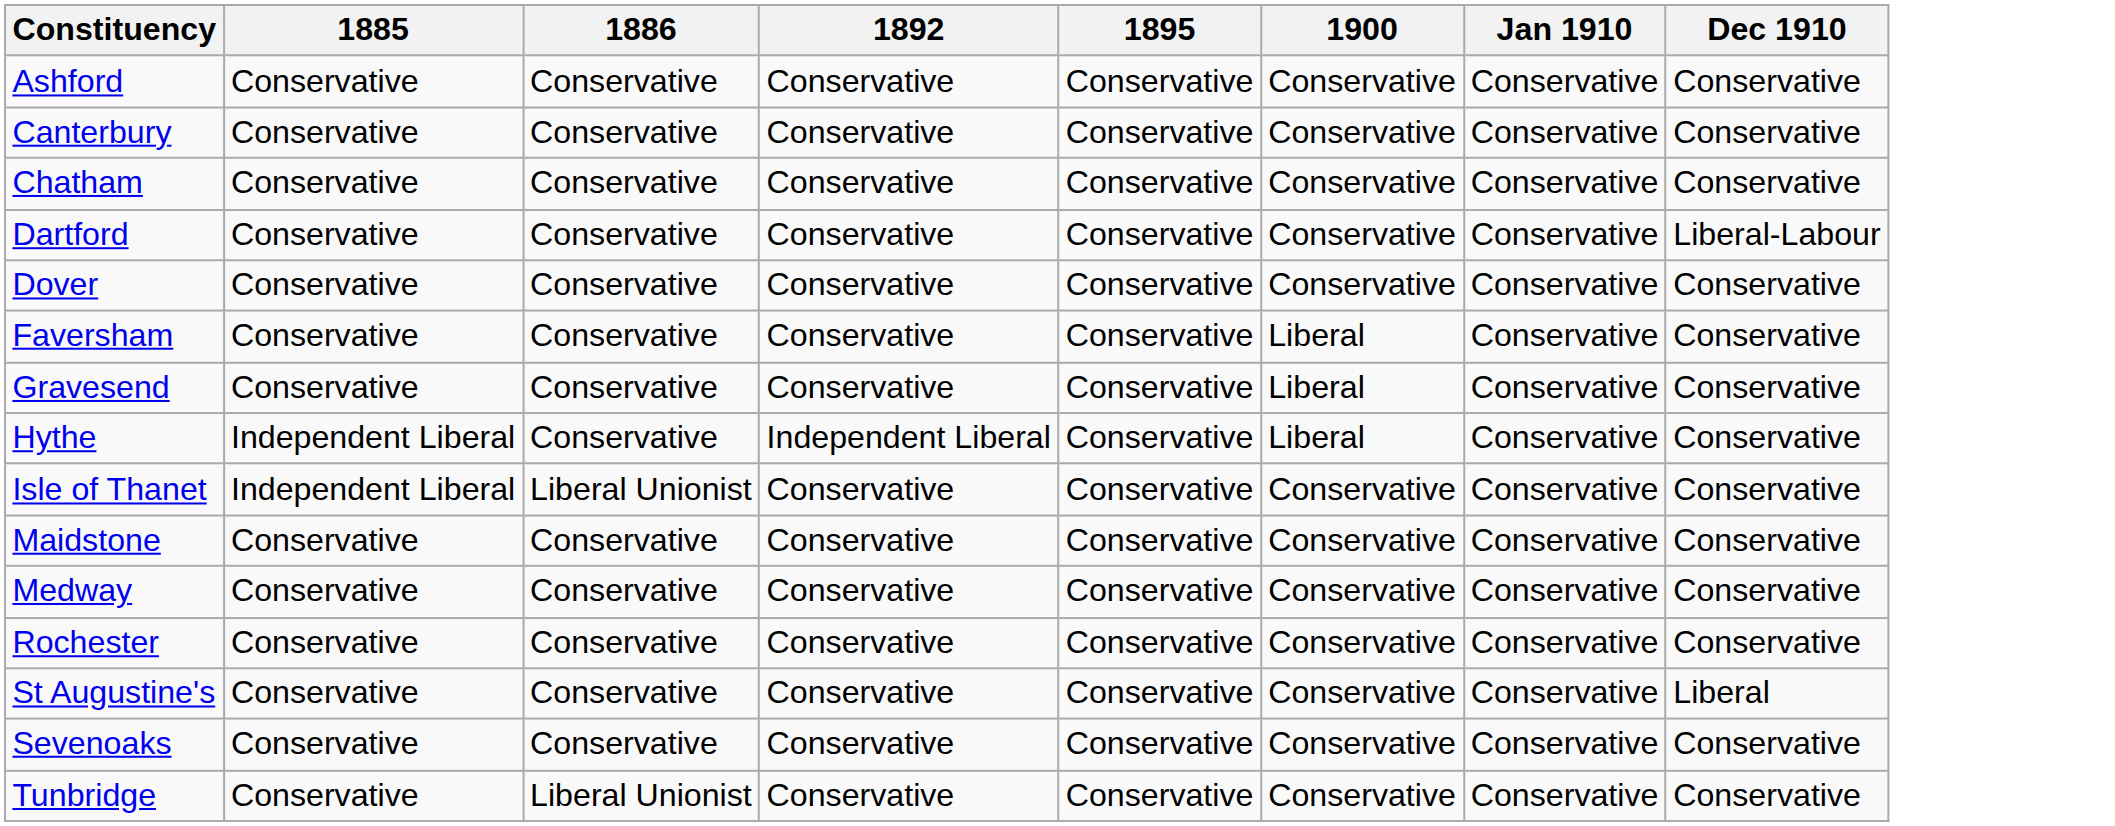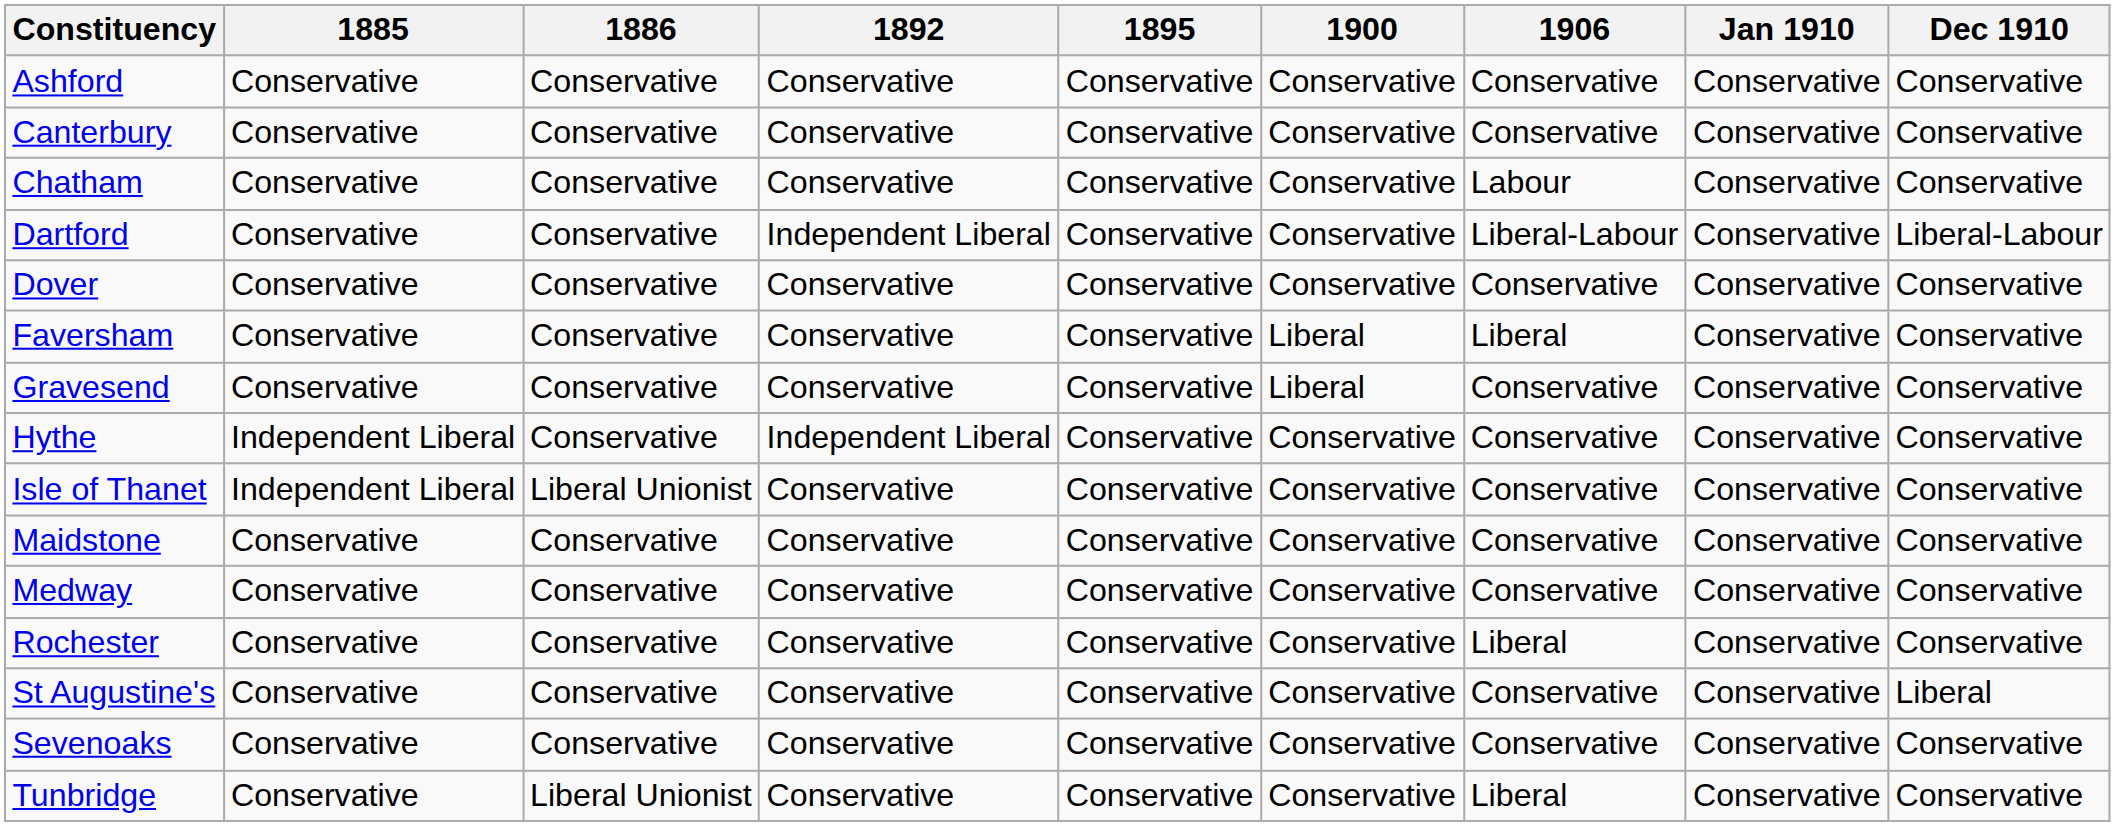 <table class="wikitable sortable">
 <tr>
 <th>Constituency</th>
 <th>1885</th>
 <th>1886</th>
 <th>1892</th>
 <th>1895</th>
 <th>1900</th>
+<th>1906</th>
 <th>Jan 1910</th>
 <th>Dec 1910</th>
 </tr>
 <tr>
 <td><a href='#'>Ashford</a></td>
+<td bgcolor=>Conservative</td>
 <td bgcolor=>Conservative</td>
 <td bgcolor=>Conservative</td>
 <td bgcolor=>Conservative</td>
 <td bgcolor=>Conservative</td>
 <td bgcolor=>Conservative</td>
 <td bgcolor=>Conservative</td>
 <td bgcolor=>Conservative</td>
 </tr>
 <tr>
 <td><a href='#'>Canterbury</a></td>
 <td bgcolor=>Conservative</td>
 <td bgcolor=>Conservative</td>
 <td bgcolor=>Conservative</td>
 <td bgcolor=>Conservative</td>
 <td bgcolor=>Conservative</td>
 <td bgcolor=>Conservative</td>
 <td bgcolor=>Conservative</td>
+<td bgcolor=>Conservative</td>
 </tr>
 <tr>
 <td><a href='#'>Chatham</a></td>
 <td bgcolor=>Conservative</td>
 <td bgcolor=>Conservative</td>
 <td bgcolor=>Conservative</td>
 <td bgcolor=>Conservative</td>
 <td bgcolor=>Conservative</td>
+<td bgcolor=>Labour</td>
 <td bgcolor=>Conservative</td>
 <td bgcolor=>Conservative</td>
 </tr>
 <tr>
 <td><a href='#'>Dartford</a></td>
 <td bgcolor=>Conservative</td>
 <td bgcolor=>Conservative</td>
+<td bgcolor=>Independent Liberal</td>
 <td bgcolor=>Conservative</td>
 <td bgcolor=>Conservative</td>
-<td bgcolor=>Conservative</td>
+<td bgcolor=>Liberal-Labour</td>
 <td bgcolor=>Conservative</td>
 <td bgcolor=>Liberal-Labour</td>
 </tr>
 <tr>
 <td><a href='#'>Dover</a></td>
+<td bgcolor=>Conservative</td>
 <td bgcolor=>Conservative</td>
 <td bgcolor=>Conservative</td>
 <td bgcolor=>Conservative</td>
 <td bgcolor=>Conservative</td>
 <td bgcolor=>Conservative</td>
 <td bgcolor=>Conservative</td>
 <td bgcolor=>Conservative</td>
 </tr>
 <tr>
 <td><a href='#'>Faversham</a></td>
 <td bgcolor=>Conservative</td>
 <td bgcolor=>Conservative</td>
 <td bgcolor=>Conservative</td>
 <td bgcolor=>Conservative</td>
 <td bgcolor=>Liberal</td>
+<td bgcolor=>Liberal</td>
 <td bgcolor=>Conservative</td>
 <td bgcolor=>Conservative</td>
 </tr>
 <tr>
 <td><a href='#'>Gravesend</a></td>
 <td bgcolor=>Conservative</td>
 <td bgcolor=>Conservative</td>
 <td bgcolor=>Conservative</td>
 <td bgcolor=>Conservative</td>
 <td bgcolor=>Liberal</td>
 <td bgcolor=>Conservative</td>
 <td bgcolor=>Conservative</td>
+<td bgcolor=>Conservative</td>
 </tr>
 <tr>
 <td><a href='#'>Hythe</a></td>
 <td bgcolor=>Independent Liberal</td>
 <td bgcolor=>Conservative</td>
 <td bgcolor=>Independent Liberal</td>
 <td bgcolor=>Conservative</td>
-<td bgcolor=>Liberal</td>
+<td bgcolor=>Conservative</td>
+<td bgcolor=>Conservative</td>
 <td bgcolor=>Conservative</td>
 <td bgcolor=>Conservative</td>
 </tr>
 <tr>
 <td><a href='#'>Isle of Thanet</a></td>
 <td bgcolor=>Independent Liberal</td>
 <td bgcolor=>Liberal Unionist</td>
 <td bgcolor=>Conservative</td>
 <td bgcolor=>Conservative</td>
 <td bgcolor=>Conservative</td>
 <td bgcolor=>Conservative</td>
 <td bgcolor=>Conservative</td>
+<td bgcolor=>Conservative</td>
 </tr>
 <tr>
 <td><a href='#'>Maidstone</a></td>
+<td bgcolor=>Conservative</td>
 <td bgcolor=>Conservative</td>
 <td bgcolor=>Conservative</td>
 <td bgcolor=>Conservative</td>
 <td bgcolor=>Conservative</td>
 <td bgcolor=>Conservative</td>
 <td bgcolor=>Conservative</td>
 <td bgcolor=>Conservative</td>
 </tr>
 <tr>
 <td><a href='#'>Medway</a></td>
 <td bgcolor=>Conservative</td>
 <td bgcolor=>Conservative</td>
 <td bgcolor=>Conservative</td>
 <td bgcolor=>Conservative</td>
 <td bgcolor=>Conservative</td>
 <td bgcolor=>Conservative</td>
 <td bgcolor=>Conservative</td>
+<td bgcolor=>Conservative</td>
 </tr>
 <tr>
 <td><a href='#'>Rochester</a></td>
 <td bgcolor=>Conservative</td>
 <td bgcolor=>Conservative</td>
 <td bgcolor=>Conservative</td>
 <td bgcolor=>Conservative</td>
 <td bgcolor=>Conservative</td>
+<td bgcolor=>Liberal</td>
 <td bgcolor=>Conservative</td>
 <td bgcolor=>Conservative</td>
 </tr>
 <tr>
 <td><a href='#'>St Augustine's</a></td>
+<td bgcolor=>Conservative</td>
 <td bgcolor=>Conservative</td>
 <td bgcolor=>Conservative</td>
 <td bgcolor=>Conservative</td>
 <td bgcolor=>Conservative</td>
 <td bgcolor=>Conservative</td>
 <td bgcolor=>Conservative</td>
 <td bgcolor=>Liberal</td>
 </tr>
 <tr>
 <td><a href='#'>Sevenoaks</a></td>
 <td bgcolor=>Conservative</td>
 <td bgcolor=>Conservative</td>
 <td bgcolor=>Conservative</td>
 <td bgcolor=>Conservative</td>
 <td bgcolor=>Conservative</td>
 <td bgcolor=>Conservative</td>
 <td bgcolor=>Conservative</td>
+<td bgcolor=>Conservative</td>
 </tr>
 <tr>
 <td><a href='#'>Tunbridge</a></td>
 <td bgcolor=>Conservative</td>
 <td bgcolor=>Liberal Unionist</td>
 <td bgcolor=>Conservative</td>
 <td bgcolor=>Conservative</td>
 <td bgcolor=>Conservative</td>
+<td bgcolor=>Liberal</td>
 <td bgcolor=>Conservative</td>
 <td bgcolor=>Conservative</td>
 </tr>
 </table>
